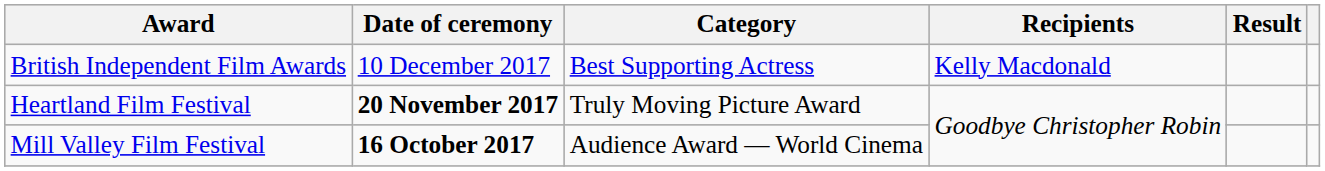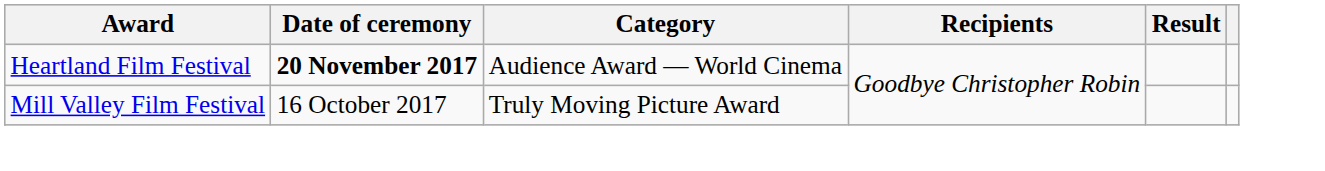 <table class="wikitable plainrowheaders sortable">
 <tr>
 <th scope="col">Award</th>
 <th scope="col">Date of ceremony</th>
 <th scope="col">Category</th>
 <th scope="col">Recipients</th>
 <th scope="col">Result</th>
 <th scope="col" class="unsortable"></th>
 </tr>
 <tr>
-<td rowspan="1"><a href='#'>British Independent Film Awards</a></td>
-<td><a href='#'>10 December 2017</a></td>
-<td><a href='#'>Best Supporting Actress</a></td>
-<td><a href='#'>Kelly Macdonald</a></td>
-<td></td>
-<td style="text-align:center;"></td>
-</tr>
-<tr>
 <td rowspan="1"><a href='#'>Heartland Film Festival</a></td>
 <td><strong>20 November 2017</strong></td>
-<td>Truly Moving Picture Award</td>
+<td>Audience Award — World Cinema</td>
 <td rowspan="2"><em>Goodbye Christopher Robin</em></td>
 <td></td>
 <td style="text-align:center;"></td>
 </tr>
 <tr>
 <td rowspan="1"><a href='#'>Mill Valley Film Festival</a></td>
-<td><strong>16 October 2017</strong></td>
-<td>Audience Award — World Cinema</td>
+<td>16 October 2017</td>
+<td>Truly Moving Picture Award</td>
 <td></td>
 <td style="text-align:center;"></td>
 </tr>
 </table>
